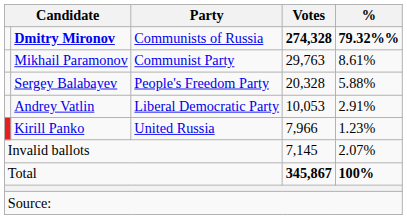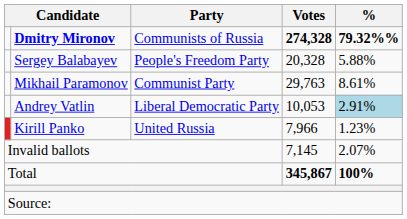 <table class="wikitable sortable" style="text-align:left; margin-bottom:0;">
 <tr>
 <th colspan=2>Candidate</th>
 <th>Party</th>
 <th>Votes</th>
 <th>%</th>
 </tr>
 <tr>
 <td bgcolor=></td>
 <td><strong><a href='#'>Dmitry Mironov</a></strong></td>
 <td><a href='#'>Communists of Russia</a></td>
 <td><strong>274,328</strong></td>
 <td><strong>79.32%%</strong></td>
 </tr>
 <tr>
 <td bgcolor=></td>
+<td><a href='#'>Sergey Balabayev</a></td>
+<td><a href='#'>People's Freedom Party</a></td>
+<td>20,328</td>
+<td>5.88%</td>
+</tr>
+<tr>
+<td bgcolor=></td>
 <td><a href='#'>Mikhail Paramonov</a></td>
 <td><a href='#'>Communist Party</a></td>
 <td>29,763</td>
 <td>8.61%</td>
 </tr>
 <tr>
 <td bgcolor=></td>
-<td><a href='#'>Sergey Balabayev</a></td>
-<td><a href='#'>People's Freedom Party</a></td>
-<td>20,328</td>
-<td>5.88%</td>
-</tr>
-<tr>
-<td bgcolor=></td>
 <td><a href='#'>Andrey Vatlin</a></td>
 <td><a href='#'>Liberal Democratic Party</a></td>
 <td>10,053</td>
-<td>2.91%</td>
+<td style="background: lightblue;">2.91%</td>
 </tr>
 <tr>
 <td bgcolor=#e62020></td>
 <td><a href='#'>Kirill Panko</a></td>
 <td><a href='#'>United Russia</a></td>
 <td>7,966</td>
 <td>1.23%</td>
 </tr>
 <tr>
 <td colspan=3>Invalid ballots</td>
 <td>7,145</td>
 <td>2.07%</td>
 </tr>
 <tr>
 <td colspan=3>Total</td>
 <td><strong>345,867</strong></td>
 <td><strong>100%</strong></td>
 </tr>
 <tr>
 <th colspan=5></th>
 </tr>
 <tr>
 <td colspan=5>Source:</td>
 </tr>
 </table>
